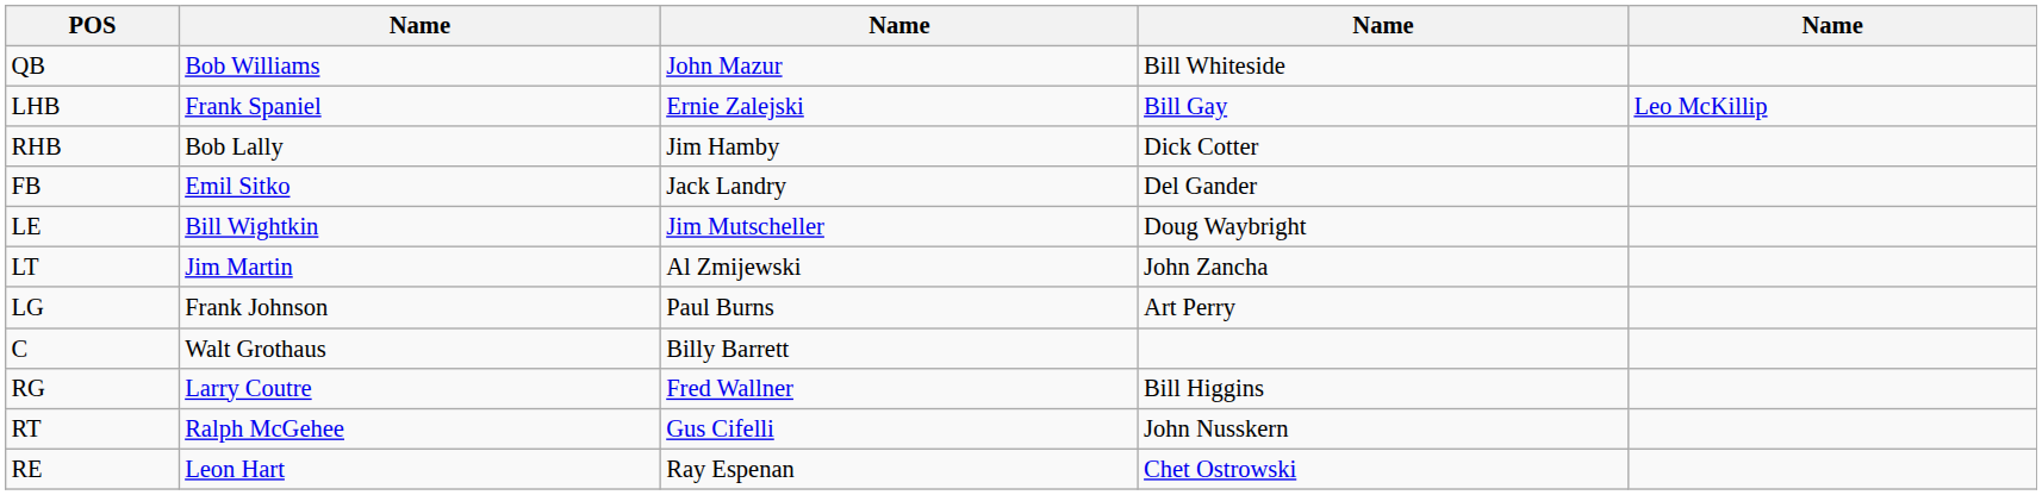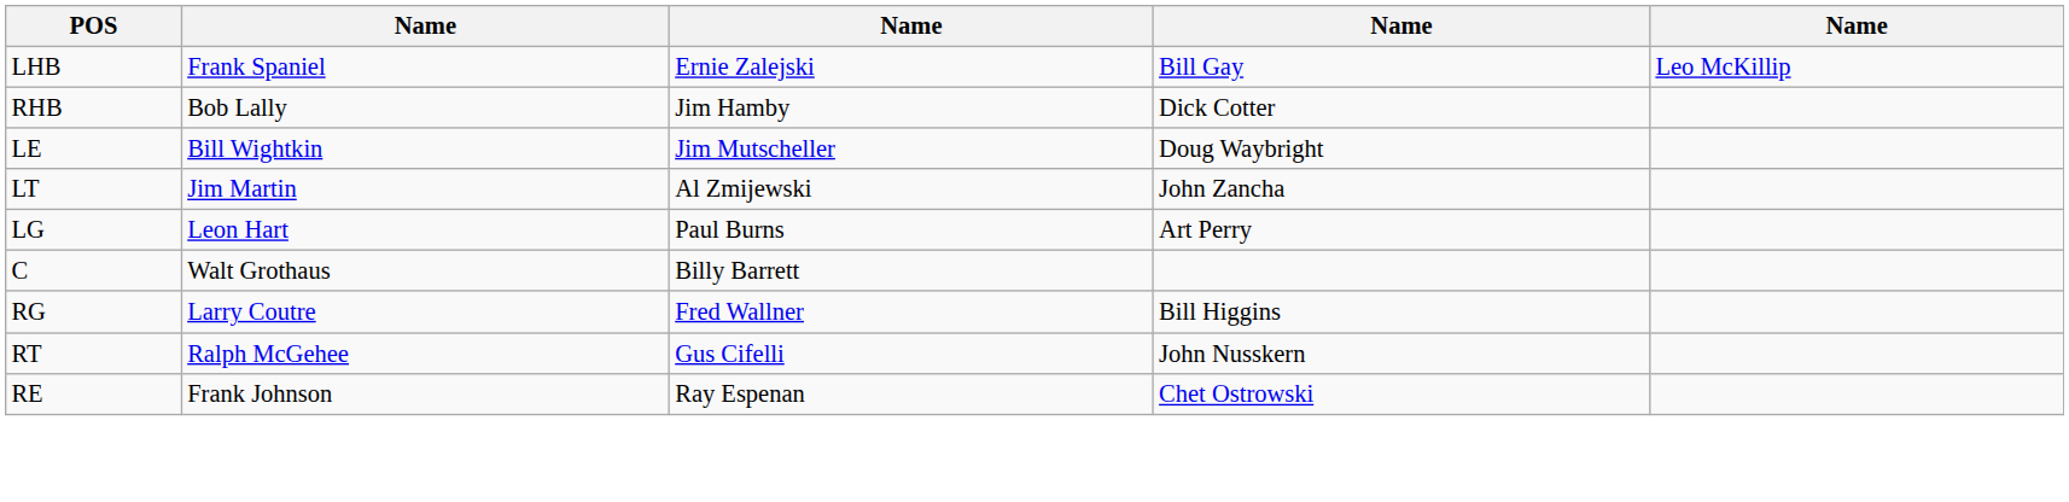 <table width=100% class="wikitable" style="text-align:center; font-size:95%; text-align:left">
 <tr>
 <th><strong>POS</strong></th>
 <th><strong>Name</strong></th>
 <th><strong>Name</strong></th>
 <th><strong>Name</strong></th>
 <th><strong>Name</strong></th>
-</tr>
-<tr>
-<td>QB</td>
-<td><a href='#'>Bob Williams</a></td>
-<td><a href='#'>John Mazur</a></td>
-<td>Bill Whiteside</td>
-<td></td>
 </tr>
 <tr>
 <td>LHB</td>
 <td><a href='#'>Frank Spaniel</a></td>
 <td><a href='#'>Ernie Zalejski</a></td>
 <td><a href='#'>Bill Gay</a></td>
 <td><a href='#'>Leo McKillip</a></td>
 </tr>
 <tr>
 <td>RHB</td>
 <td>Bob Lally</td>
 <td>Jim Hamby</td>
 <td>Dick Cotter</td>
-<td></td>
-</tr>
-<tr>
-<td>FB</td>
-<td><a href='#'>Emil Sitko</a></td>
-<td>Jack Landry</td>
-<td>Del Gander</td>
 <td></td>
 </tr>
 <tr>
 <td>LE</td>
 <td><a href='#'>Bill Wightkin</a></td>
 <td><a href='#'>Jim Mutscheller</a></td>
 <td>Doug Waybright</td>
 <td></td>
 </tr>
 <tr>
 <td>LT</td>
 <td><a href='#'>Jim Martin</a></td>
 <td>Al Zmijewski</td>
 <td>John Zancha</td>
 <td></td>
 </tr>
 <tr>
 <td>LG</td>
-<td>Frank Johnson</td>
+<td><a href='#'>Leon Hart</a></td>
 <td>Paul Burns</td>
 <td>Art Perry</td>
 <td></td>
 </tr>
 <tr>
 <td>C</td>
 <td>Walt Grothaus</td>
 <td>Billy Barrett</td>
 <td></td>
 <td></td>
 </tr>
 <tr>
 <td>RG</td>
 <td><a href='#'>Larry Coutre</a></td>
 <td><a href='#'>Fred Wallner</a></td>
 <td>Bill Higgins</td>
 <td></td>
 </tr>
 <tr>
 <td>RT</td>
 <td><a href='#'>Ralph McGehee</a></td>
 <td><a href='#'>Gus Cifelli</a></td>
 <td>John Nusskern</td>
 <td></td>
 </tr>
 <tr>
 <td>RE</td>
-<td><a href='#'>Leon Hart</a></td>
+<td>Frank Johnson</td>
 <td>Ray Espenan</td>
 <td><a href='#'>Chet Ostrowski</a></td>
 <td></td>
 </tr>
 </table>
